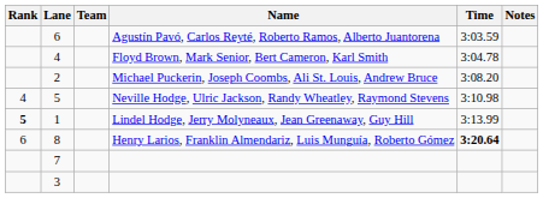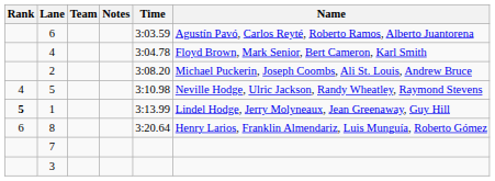 <table class="wikitable sortable" style="text-align:center;font-size:95%">
 <tr>
 <th>Rank</th>
 <th>Lane</th>
 <th>Team</th>
+<th>Notes</th>
+<th>Time</th>
 <th>Name</th>
-<th>Time</th>
-<th>Notes</th>
 </tr>
 <tr>
 <td></td>
 <td>6</td>
 <td align=left></td>
+<td></td>
+<td>3:03.59</td>
 <td align=left><a href='#'>Agustín Pavó</a>, <a href='#'>Carlos Reyté</a>, <a href='#'>Roberto Ramos</a>, <a href='#'>Alberto Juantorena</a></td>
-<td>3:03.59</td>
-<td></td>
 </tr>
 <tr>
 <td></td>
 <td>4</td>
 <td align=left></td>
+<td></td>
+<td>3:04.78</td>
 <td align=left><a href='#'>Floyd Brown</a>, <a href='#'>Mark Senior</a>, <a href='#'>Bert Cameron</a>, <a href='#'>Karl Smith</a></td>
-<td>3:04.78</td>
-<td></td>
 </tr>
 <tr>
 <td></td>
 <td>2</td>
 <td align=left></td>
+<td></td>
+<td>3:08.20</td>
 <td align=left><a href='#'>Michael Puckerin</a>, <a href='#'>Joseph Coombs</a>, <a href='#'>Ali St. Louis</a>, <a href='#'>Andrew Bruce</a></td>
-<td>3:08.20</td>
-<td></td>
 </tr>
 <tr>
 <td>4</td>
 <td>5</td>
 <td align=left></td>
+<td></td>
+<td>3:10.98</td>
 <td align=left><a href='#'>Neville Hodge</a>, <a href='#'>Ulric Jackson</a>, <a href='#'>Randy Wheatley</a>, <a href='#'>Raymond Stevens</a></td>
-<td>3:10.98</td>
-<td></td>
 </tr>
 <tr>
 <td><strong>5</strong></td>
 <td>1</td>
 <td align=left></td>
+<td></td>
+<td>3:13.99</td>
 <td align=left><a href='#'>Lindel Hodge</a>, <a href='#'>Jerry Molyneaux</a>, <a href='#'>Jean Greenaway</a>, <a href='#'>Guy Hill</a></td>
-<td>3:13.99</td>
-<td></td>
 </tr>
 <tr>
 <td>6</td>
 <td>8</td>
 <td align=left></td>
+<td></td>
+<td>3:20.64</td>
 <td align=left><a href='#'>Henry Larios</a>, <a href='#'>Franklin Almendariz</a>, <a href='#'>Luis Munguía</a>, <a href='#'>Roberto Gómez</a></td>
-<td><strong>3:20.64</strong></td>
-<td></td>
 </tr>
 <tr>
 <td></td>
 <td>7</td>
 <td align=left></td>
-<td align=left></td>
 <td></td>
 <td></td>
+<td align=left></td>
 </tr>
 <tr>
 <td></td>
 <td>3</td>
 <td align=left></td>
-<td align=left></td>
 <td></td>
 <td></td>
+<td align=left></td>
 </tr>
 </table>
